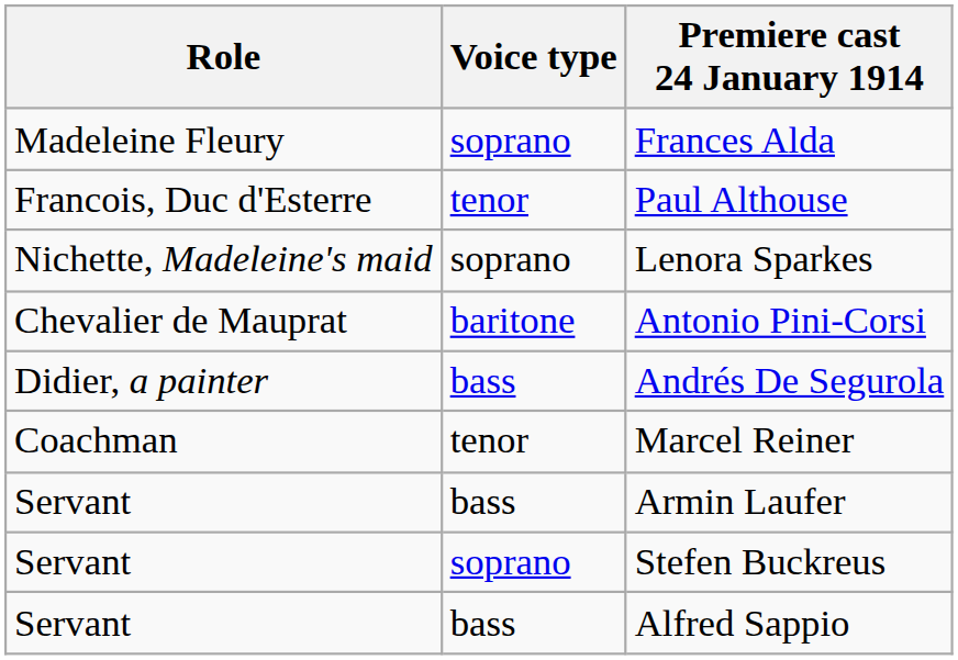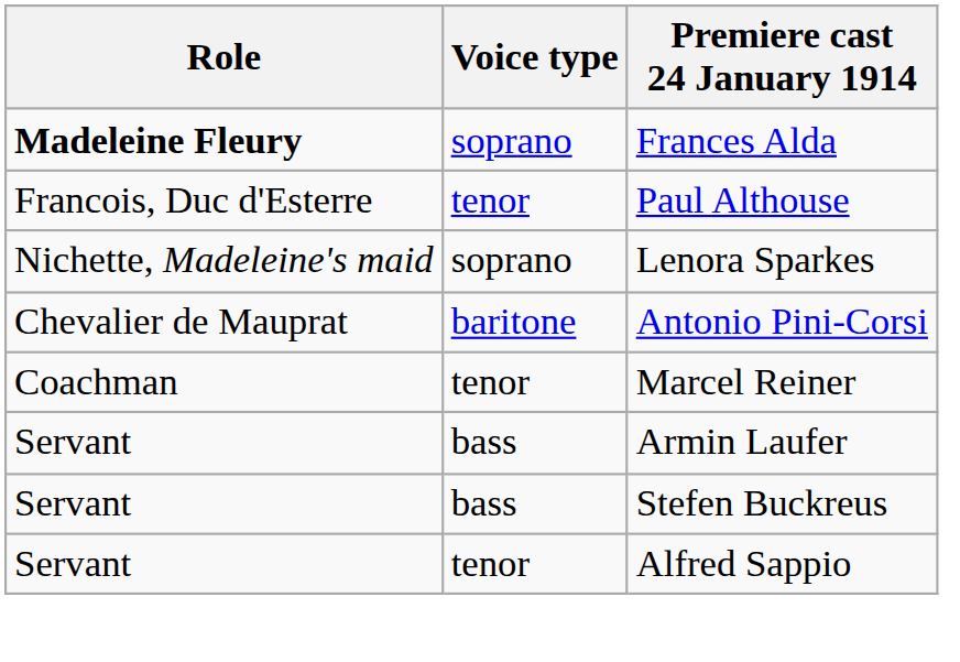 <table class="wikitable">
 <tr>
 <th>Role</th>
 <th>Voice type</th>
 <th>Premiere cast<br>24 January 1914</th>
 </tr>
 <tr>
-<td>Madeleine Fleury</td>
+<td><strong>Madeleine Fleury</strong></td>
 <td><a href='#'>soprano</a></td>
 <td><a href='#'>Frances Alda</a></td>
 </tr>
 <tr>
 <td>Francois, Duc d'Esterre</td>
 <td><a href='#'>tenor</a></td>
 <td><a href='#'>Paul Althouse</a></td>
 </tr>
 <tr>
 <td>Nichette, <em>Madeleine's maid</em></td>
 <td>soprano</td>
 <td>Lenora Sparkes</td>
 </tr>
 <tr>
 <td>Chevalier de Mauprat</td>
 <td><a href='#'>baritone</a></td>
 <td><a href='#'>Antonio Pini-Corsi</a></td>
 </tr>
 <tr>
-<td>Didier, <em>a painter</em></td>
-<td><a href='#'>bass</a></td>
-<td><a href='#'>Andrés De Segurola</a></td>
-</tr>
-<tr>
 <td>Coachman</td>
 <td>tenor</td>
 <td>Marcel Reiner</td>
 </tr>
 <tr>
 <td>Servant</td>
 <td>bass</td>
 <td>Armin Laufer</td>
 </tr>
 <tr>
 <td>Servant</td>
-<td><a href='#'>soprano</a></td>
+<td>bass</td>
 <td>Stefen Buckreus</td>
 </tr>
 <tr>
 <td>Servant</td>
-<td>bass</td>
+<td>tenor</td>
 <td>Alfred Sappio</td>
 </tr>
 </table>
